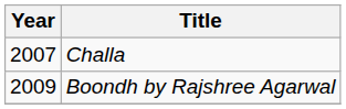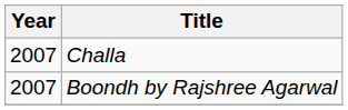 <table class="wikitable">
 <tr>
 <th>Year</th>
 <th>Title</th>
 </tr>
 <tr>
 <td>2007</td>
 <td><em>Challa</em></td>
 </tr>
 <tr>
-<td>2009</td>
+<td>2007</td>
 <td><em>Boondh by Rajshree Agarwal</em></td>
 </tr>
 <tr>
 </tr>
 </table>
